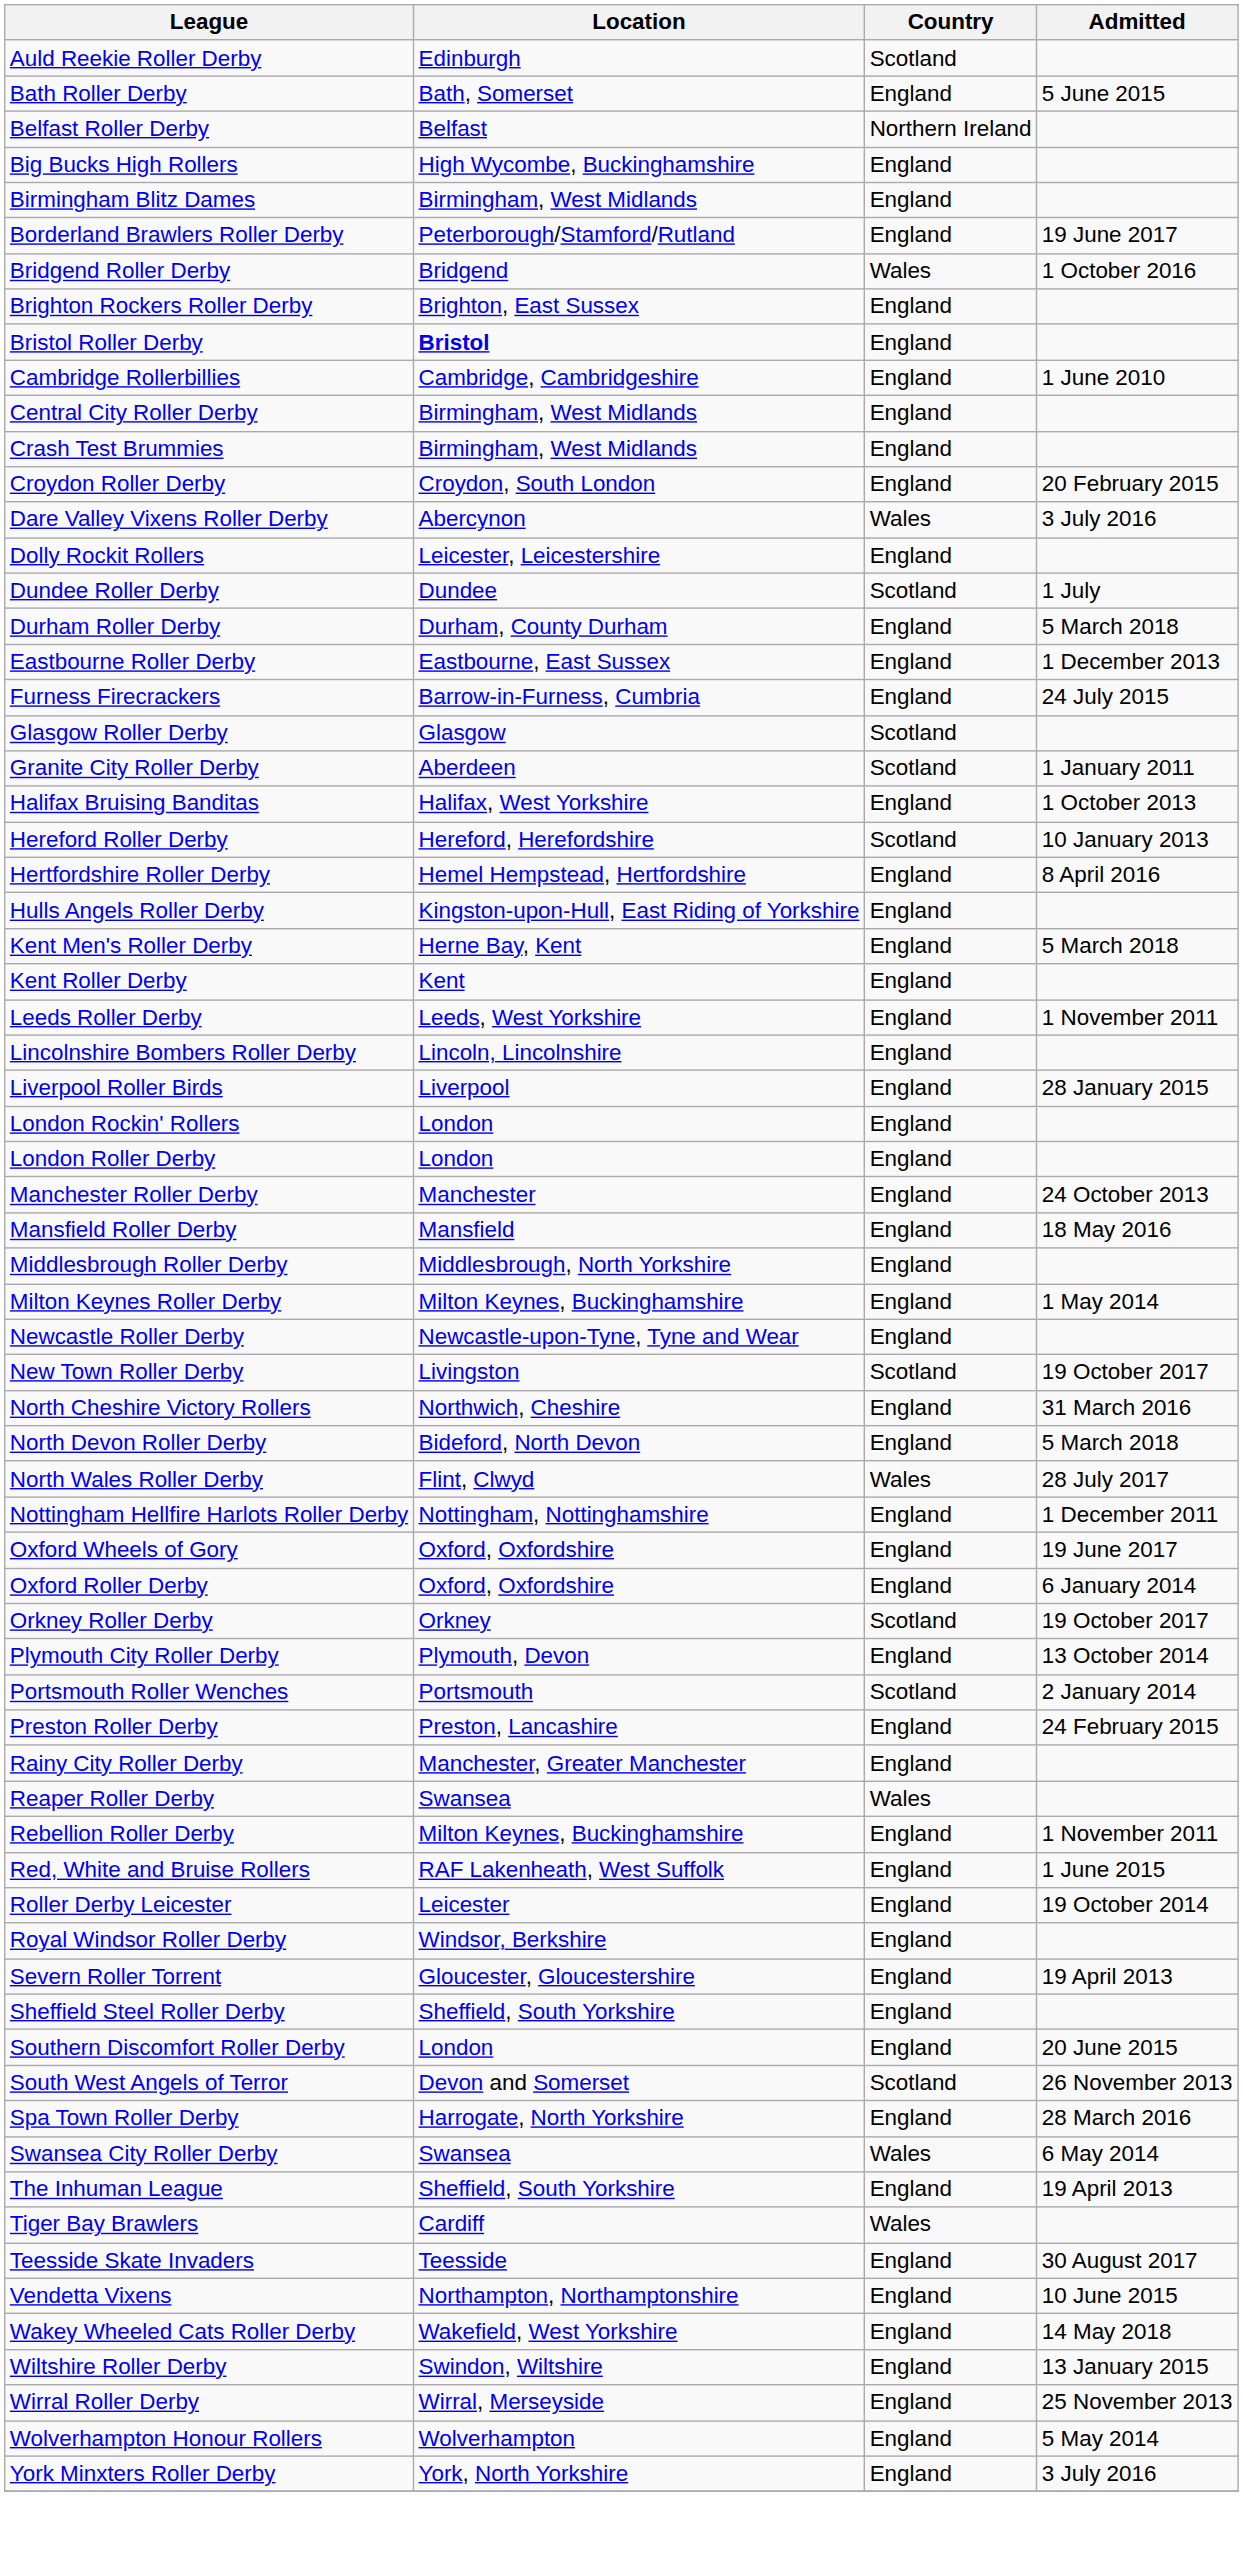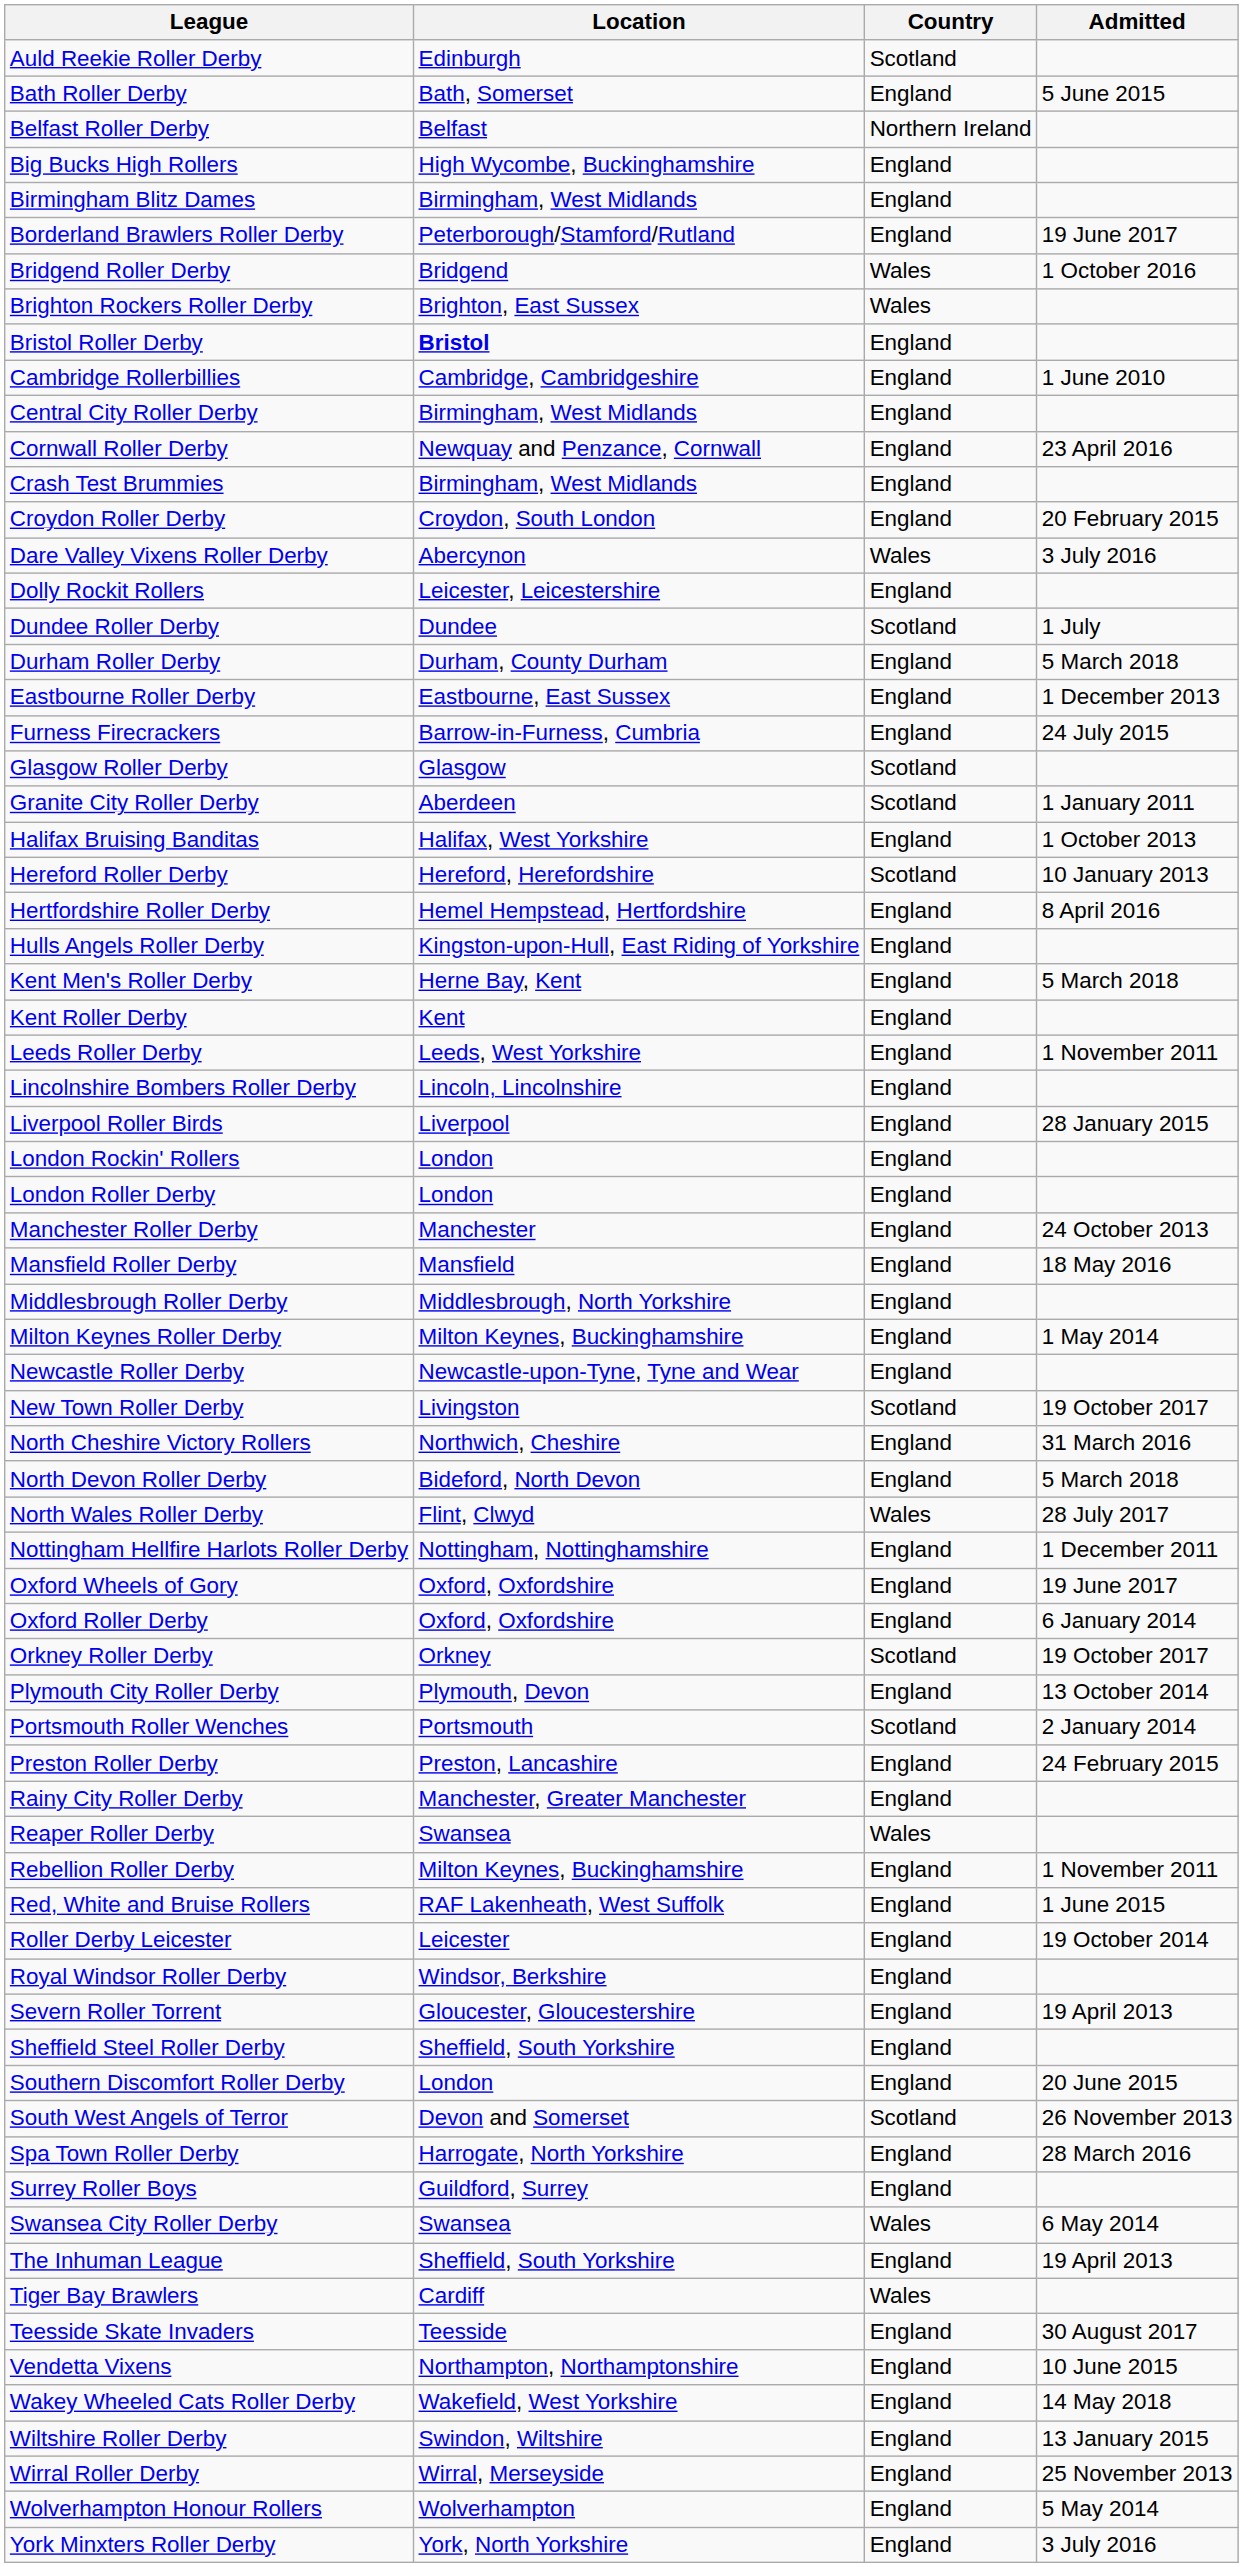 <table class="wikitable sortable">
 <tr>
 <th>League</th>
 <th>Location</th>
 <th>Country</th>
 <th>Admitted</th>
 </tr>
 <tr>
 <td><a href='#'>Auld Reekie Roller Derby</a></td>
 <td><a href='#'>Edinburgh</a></td>
 <td>Scotland</td>
 <td></td>
 </tr>
 <tr>
 <td><a href='#'>Bath Roller Derby</a></td>
 <td><a href='#'>Bath</a>, <a href='#'>Somerset</a></td>
 <td>England</td>
 <td>5 June 2015</td>
 </tr>
 <tr>
 <td><a href='#'>Belfast Roller Derby</a></td>
 <td><a href='#'>Belfast</a></td>
 <td>Northern Ireland</td>
 <td></td>
 </tr>
 <tr>
 <td><a href='#'>Big Bucks High Rollers</a></td>
 <td><a href='#'>High Wycombe</a>, <a href='#'>Buckinghamshire</a></td>
 <td>England</td>
 <td></td>
 </tr>
 <tr>
 <td><a href='#'>Birmingham Blitz Dames</a></td>
 <td><a href='#'>Birmingham</a>, <a href='#'>West Midlands</a></td>
 <td>England</td>
 <td></td>
 </tr>
 <tr>
 <td><a href='#'>Borderland Brawlers Roller Derby</a></td>
 <td><a href='#'>Peterborough</a>/<a href='#'>Stamford</a>/<a href='#'>Rutland</a></td>
 <td>England</td>
 <td>19 June 2017</td>
 </tr>
 <tr>
 <td><a href='#'>Bridgend Roller Derby</a></td>
 <td><a href='#'>Bridgend</a></td>
 <td>Wales</td>
 <td>1 October 2016</td>
 </tr>
 <tr>
 <td><a href='#'>Brighton Rockers Roller Derby</a></td>
 <td><a href='#'>Brighton</a>, <a href='#'>East Sussex</a></td>
-<td>England</td>
+<td>Wales</td>
 <td></td>
 </tr>
 <tr>
 <td><a href='#'>Bristol Roller Derby</a></td>
 <td><strong><a href='#'>Bristol</a></strong></td>
 <td>England</td>
 <td></td>
 </tr>
 <tr>
 <td><a href='#'>Cambridge Rollerbillies</a></td>
 <td><a href='#'>Cambridge</a>, <a href='#'>Cambridgeshire</a></td>
 <td>England</td>
 <td>1 June 2010</td>
 </tr>
 <tr>
 <td><a href='#'>Central City Roller Derby</a></td>
 <td><a href='#'>Birmingham</a>, <a href='#'>West Midlands</a></td>
 <td>England</td>
 <td></td>
+</tr>
+<tr>
+<td><a href='#'>Cornwall Roller Derby</a></td>
+<td><a href='#'>Newquay</a> and <a href='#'>Penzance</a>, <a href='#'>Cornwall</a></td>
+<td>England</td>
+<td>23 April 2016</td>
 </tr>
 <tr>
 <td><a href='#'>Crash Test Brummies</a></td>
 <td><a href='#'>Birmingham</a>, <a href='#'>West Midlands</a></td>
 <td>England</td>
 <td></td>
 </tr>
 <tr>
 <td><a href='#'>Croydon Roller Derby</a></td>
 <td><a href='#'>Croydon</a>, <a href='#'>South London</a></td>
 <td>England</td>
 <td>20 February 2015</td>
 </tr>
 <tr>
 <td><a href='#'>Dare Valley Vixens Roller Derby</a></td>
 <td><a href='#'>Abercynon</a></td>
 <td>Wales</td>
 <td>3 July 2016</td>
 </tr>
 <tr>
 <td><a href='#'>Dolly Rockit Rollers</a></td>
 <td><a href='#'>Leicester</a>, <a href='#'>Leicestershire</a></td>
 <td>England</td>
 <td></td>
 </tr>
 <tr>
 <td><a href='#'>Dundee Roller Derby</a></td>
 <td><a href='#'>Dundee</a></td>
 <td>Scotland</td>
 <td>1 July </td>
 </tr>
 <tr>
 <td><a href='#'>Durham Roller Derby</a></td>
 <td><a href='#'>Durham</a>, <a href='#'>County Durham</a></td>
 <td>England</td>
 <td>5 March 2018</td>
 </tr>
 <tr>
 <td><a href='#'>Eastbourne Roller Derby</a></td>
 <td><a href='#'>Eastbourne</a>, <a href='#'>East Sussex</a></td>
 <td>England</td>
 <td>1 December 2013</td>
 </tr>
 <tr>
 <td><a href='#'>Furness Firecrackers</a></td>
 <td><a href='#'>Barrow-in-Furness</a>, <a href='#'>Cumbria</a></td>
 <td>England</td>
 <td>24 July 2015</td>
 </tr>
 <tr>
 <td><a href='#'>Glasgow Roller Derby</a></td>
 <td><a href='#'>Glasgow</a></td>
 <td>Scotland</td>
 <td></td>
 </tr>
 <tr>
 <td><a href='#'>Granite City Roller Derby</a></td>
 <td><a href='#'>Aberdeen</a></td>
 <td>Scotland</td>
 <td>1 January 2011</td>
 </tr>
 <tr>
 <td><a href='#'>Halifax Bruising Banditas</a></td>
 <td><a href='#'>Halifax</a>, <a href='#'>West Yorkshire</a></td>
 <td>England</td>
 <td>1 October 2013</td>
 </tr>
 <tr>
 <td><a href='#'>Hereford Roller Derby</a></td>
 <td><a href='#'>Hereford</a>, <a href='#'>Herefordshire</a></td>
 <td>Scotland</td>
 <td>10 January 2013</td>
 </tr>
 <tr>
 <td><a href='#'>Hertfordshire Roller Derby</a></td>
 <td><a href='#'>Hemel Hempstead</a>, <a href='#'>Hertfordshire</a></td>
 <td>England</td>
 <td>8 April 2016</td>
 </tr>
 <tr>
 <td><a href='#'>Hulls Angels Roller Derby</a></td>
 <td><a href='#'>Kingston-upon-Hull</a>, <a href='#'>East Riding of Yorkshire</a></td>
 <td>England</td>
 <td></td>
 </tr>
 <tr>
 <td><a href='#'>Kent Men's Roller Derby</a></td>
 <td><a href='#'>Herne Bay</a>, <a href='#'>Kent</a></td>
 <td>England</td>
 <td>5 March 2018</td>
 </tr>
 <tr>
 <td><a href='#'>Kent Roller Derby</a></td>
 <td><a href='#'>Kent</a></td>
 <td>England</td>
 <td></td>
 </tr>
 <tr>
 <td><a href='#'>Leeds Roller Derby</a></td>
 <td><a href='#'>Leeds</a>, <a href='#'>West Yorkshire</a></td>
 <td>England</td>
 <td>1 November 2011</td>
 </tr>
 <tr>
 <td><a href='#'>Lincolnshire Bombers Roller Derby</a></td>
 <td><a href='#'>Lincoln, Lincolnshire</a></td>
 <td>England</td>
 <td></td>
 </tr>
 <tr>
 <td><a href='#'>Liverpool Roller Birds</a></td>
 <td><a href='#'>Liverpool</a></td>
 <td>England</td>
 <td>28 January 2015</td>
 </tr>
 <tr>
 <td><a href='#'>London Rockin' Rollers</a></td>
 <td><a href='#'>London</a></td>
 <td>England</td>
 <td></td>
 </tr>
 <tr>
 <td><a href='#'>London Roller Derby</a></td>
 <td><a href='#'>London</a></td>
 <td>England</td>
 <td></td>
 </tr>
 <tr>
 <td><a href='#'>Manchester Roller Derby</a></td>
 <td><a href='#'>Manchester</a></td>
 <td>England</td>
 <td>24 October 2013</td>
 </tr>
 <tr>
 <td><a href='#'>Mansfield Roller Derby</a></td>
 <td><a href='#'>Mansfield</a></td>
 <td>England</td>
 <td>18 May 2016</td>
 </tr>
 <tr>
 <td><a href='#'>Middlesbrough Roller Derby</a></td>
 <td><a href='#'>Middlesbrough</a>, <a href='#'>North Yorkshire</a></td>
 <td>England</td>
 <td></td>
 </tr>
 <tr>
 <td><a href='#'>Milton Keynes Roller Derby</a></td>
 <td><a href='#'>Milton Keynes</a>, <a href='#'>Buckinghamshire</a></td>
 <td>England</td>
 <td>1 May 2014</td>
 </tr>
 <tr>
 <td><a href='#'>Newcastle Roller Derby</a></td>
 <td><a href='#'>Newcastle-upon-Tyne</a>, <a href='#'>Tyne and Wear</a></td>
 <td>England</td>
 <td></td>
 </tr>
 <tr>
 <td><a href='#'>New Town Roller Derby</a></td>
 <td><a href='#'>Livingston</a></td>
 <td>Scotland</td>
 <td>19 October 2017</td>
 </tr>
 <tr>
 <td><a href='#'>North Cheshire Victory Rollers</a></td>
 <td><a href='#'>Northwich</a>, <a href='#'>Cheshire</a></td>
 <td>England</td>
 <td>31 March 2016</td>
 </tr>
 <tr>
 <td><a href='#'>North Devon Roller Derby</a></td>
 <td><a href='#'>Bideford</a>, <a href='#'>North Devon</a></td>
 <td>England</td>
 <td>5 March 2018</td>
 </tr>
 <tr>
 <td><a href='#'>North Wales Roller Derby</a></td>
 <td><a href='#'>Flint</a>, <a href='#'>Clwyd</a></td>
 <td>Wales</td>
 <td>28 July 2017</td>
 </tr>
 <tr>
 <td><a href='#'>Nottingham Hellfire Harlots Roller Derby</a></td>
 <td><a href='#'>Nottingham</a>, <a href='#'>Nottinghamshire</a></td>
 <td>England</td>
 <td>1 December 2011</td>
 </tr>
 <tr>
 <td><a href='#'>Oxford Wheels of Gory</a></td>
 <td><a href='#'>Oxford</a>, <a href='#'>Oxfordshire</a></td>
 <td>England</td>
 <td>19 June 2017</td>
 </tr>
 <tr>
 <td><a href='#'>Oxford Roller Derby</a></td>
 <td><a href='#'>Oxford</a>, <a href='#'>Oxfordshire</a></td>
 <td>England</td>
 <td>6 January 2014</td>
 </tr>
 <tr>
 <td><a href='#'>Orkney Roller Derby</a></td>
 <td><a href='#'>Orkney</a></td>
 <td>Scotland</td>
 <td>19 October 2017</td>
 </tr>
 <tr>
 <td><a href='#'>Plymouth City Roller Derby</a></td>
 <td><a href='#'>Plymouth</a>, <a href='#'>Devon</a></td>
 <td>England</td>
 <td>13 October 2014</td>
 </tr>
 <tr>
 <td><a href='#'>Portsmouth Roller Wenches</a></td>
 <td><a href='#'>Portsmouth</a></td>
 <td>Scotland</td>
 <td>2 January 2014</td>
 </tr>
 <tr>
 <td><a href='#'>Preston Roller Derby</a></td>
 <td><a href='#'>Preston</a>, <a href='#'>Lancashire</a></td>
 <td>England</td>
 <td>24 February 2015</td>
 </tr>
 <tr>
 <td><a href='#'>Rainy City Roller Derby</a></td>
 <td><a href='#'>Manchester</a>, <a href='#'>Greater Manchester</a></td>
 <td>England</td>
 <td></td>
 </tr>
 <tr>
 <td><a href='#'>Reaper Roller Derby</a></td>
 <td><a href='#'>Swansea</a></td>
 <td>Wales</td>
 <td></td>
 </tr>
 <tr>
 <td><a href='#'>Rebellion Roller Derby</a></td>
 <td><a href='#'>Milton Keynes</a>, <a href='#'>Buckinghamshire</a></td>
 <td>England</td>
 <td>1 November 2011</td>
 </tr>
 <tr>
 <td><a href='#'>Red, White and Bruise Rollers</a></td>
 <td><a href='#'>RAF Lakenheath</a>, <a href='#'>West Suffolk</a></td>
 <td>England</td>
 <td>1 June 2015</td>
 </tr>
 <tr>
 <td><a href='#'>Roller Derby Leicester</a></td>
 <td><a href='#'>Leicester</a></td>
 <td>England</td>
 <td>19 October 2014</td>
 </tr>
 <tr>
 <td><a href='#'>Royal Windsor Roller Derby</a></td>
 <td><a href='#'>Windsor, Berkshire</a></td>
 <td>England</td>
 <td></td>
 </tr>
 <tr>
 <td><a href='#'>Severn Roller Torrent</a></td>
 <td><a href='#'>Gloucester</a>, <a href='#'>Gloucestershire</a></td>
 <td>England</td>
 <td>19 April 2013</td>
 </tr>
 <tr>
 <td><a href='#'>Sheffield Steel Roller Derby</a></td>
 <td><a href='#'>Sheffield</a>, <a href='#'>South Yorkshire</a></td>
 <td>England</td>
 <td></td>
 </tr>
 <tr>
 <td><a href='#'>Southern Discomfort Roller Derby</a></td>
 <td><a href='#'>London</a></td>
 <td>England</td>
 <td>20 June 2015</td>
 </tr>
 <tr>
 <td><a href='#'>South West Angels of Terror</a></td>
 <td><a href='#'>Devon</a> and <a href='#'>Somerset</a></td>
 <td>Scotland</td>
 <td>26 November 2013</td>
 </tr>
 <tr>
 <td><a href='#'>Spa Town Roller Derby</a></td>
 <td><a href='#'>Harrogate</a>, <a href='#'>North Yorkshire</a></td>
 <td>England</td>
 <td>28 March 2016</td>
 </tr>
 <tr>
+<td><a href='#'>Surrey Roller Boys</a></td>
+<td><a href='#'>Guildford</a>, <a href='#'>Surrey</a></td>
+<td>England</td>
+<td></td>
+</tr>
+<tr>
 <td><a href='#'>Swansea City Roller Derby</a></td>
 <td><a href='#'>Swansea</a></td>
 <td>Wales</td>
 <td>6 May 2014</td>
 </tr>
 <tr>
 <td><a href='#'>The Inhuman League</a></td>
 <td><a href='#'>Sheffield</a>, <a href='#'>South Yorkshire</a></td>
 <td>England</td>
 <td>19 April 2013</td>
 </tr>
 <tr>
 <td><a href='#'>Tiger Bay Brawlers</a></td>
 <td><a href='#'>Cardiff</a></td>
 <td>Wales</td>
 <td></td>
 </tr>
 <tr>
 <td><a href='#'>Teesside Skate Invaders</a></td>
 <td><a href='#'>Teesside</a></td>
 <td>England</td>
 <td>30 August 2017</td>
 </tr>
 <tr>
 <td><a href='#'>Vendetta Vixens</a></td>
 <td><a href='#'>Northampton</a>, <a href='#'>Northamptonshire</a></td>
 <td>England</td>
 <td>10 June 2015</td>
 </tr>
 <tr>
 <td><a href='#'>Wakey Wheeled Cats Roller Derby</a></td>
 <td><a href='#'>Wakefield</a>, <a href='#'>West Yorkshire</a></td>
 <td>England</td>
 <td>14 May 2018</td>
 </tr>
 <tr>
 <td><a href='#'>Wiltshire Roller Derby</a></td>
 <td><a href='#'>Swindon</a>, <a href='#'>Wiltshire</a></td>
 <td>England</td>
 <td>13 January 2015</td>
 </tr>
 <tr>
 <td><a href='#'>Wirral Roller Derby</a></td>
 <td><a href='#'>Wirral</a>, <a href='#'>Merseyside</a></td>
 <td>England</td>
 <td>25 November 2013</td>
 </tr>
 <tr>
 <td><a href='#'>Wolverhampton Honour Rollers</a></td>
 <td><a href='#'>Wolverhampton</a></td>
 <td>England</td>
 <td>5 May 2014</td>
 </tr>
 <tr>
 <td><a href='#'>York Minxters Roller Derby</a></td>
 <td><a href='#'>York</a>, <a href='#'>North Yorkshire</a></td>
 <td>England</td>
 <td>3 July 2016</td>
 </tr>
 <tr>
 </tr>
 </table>
